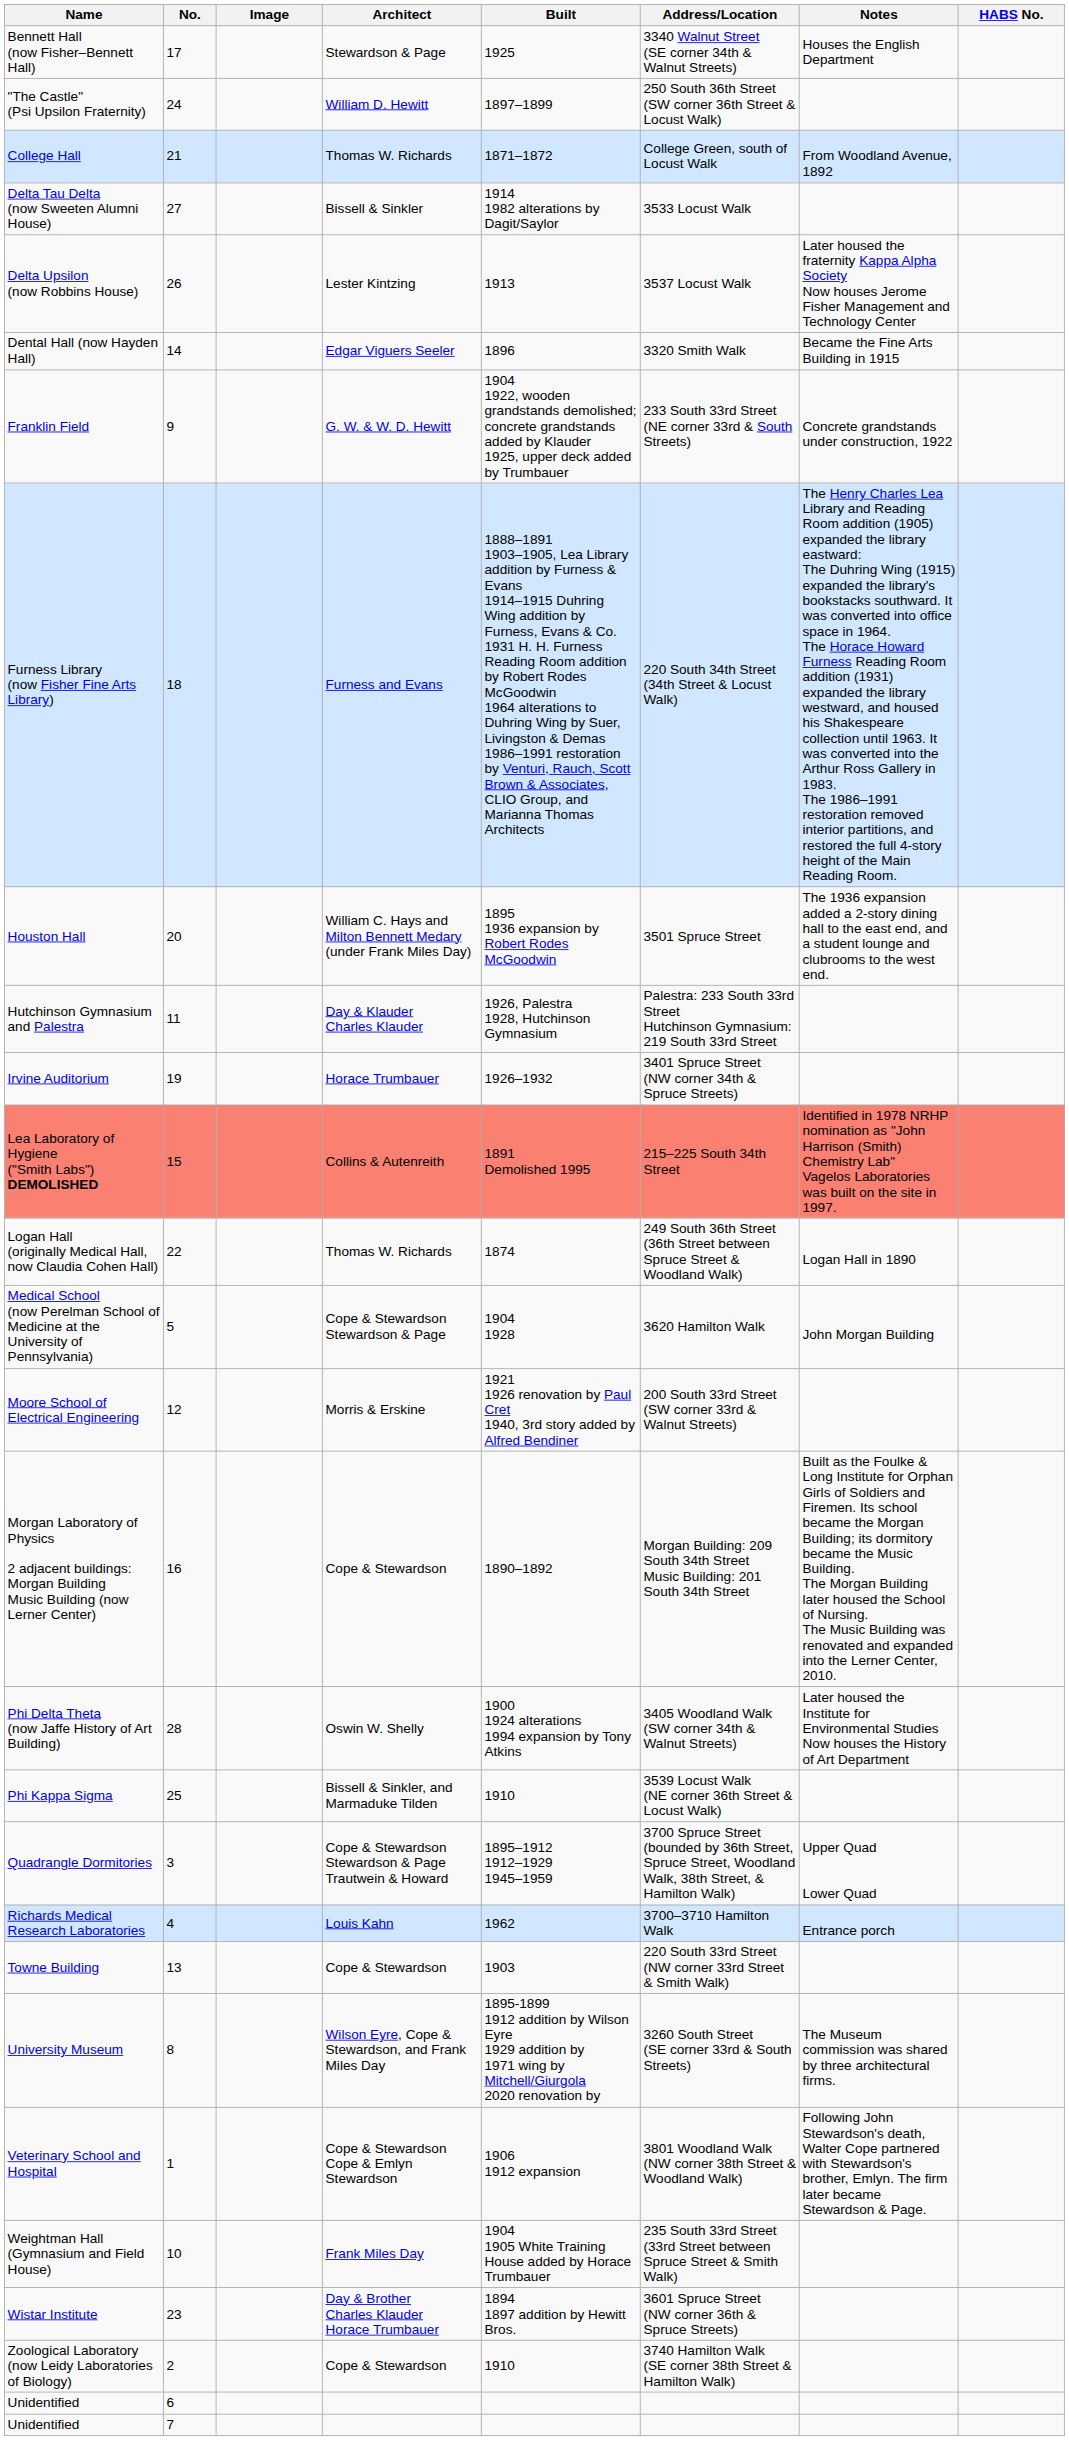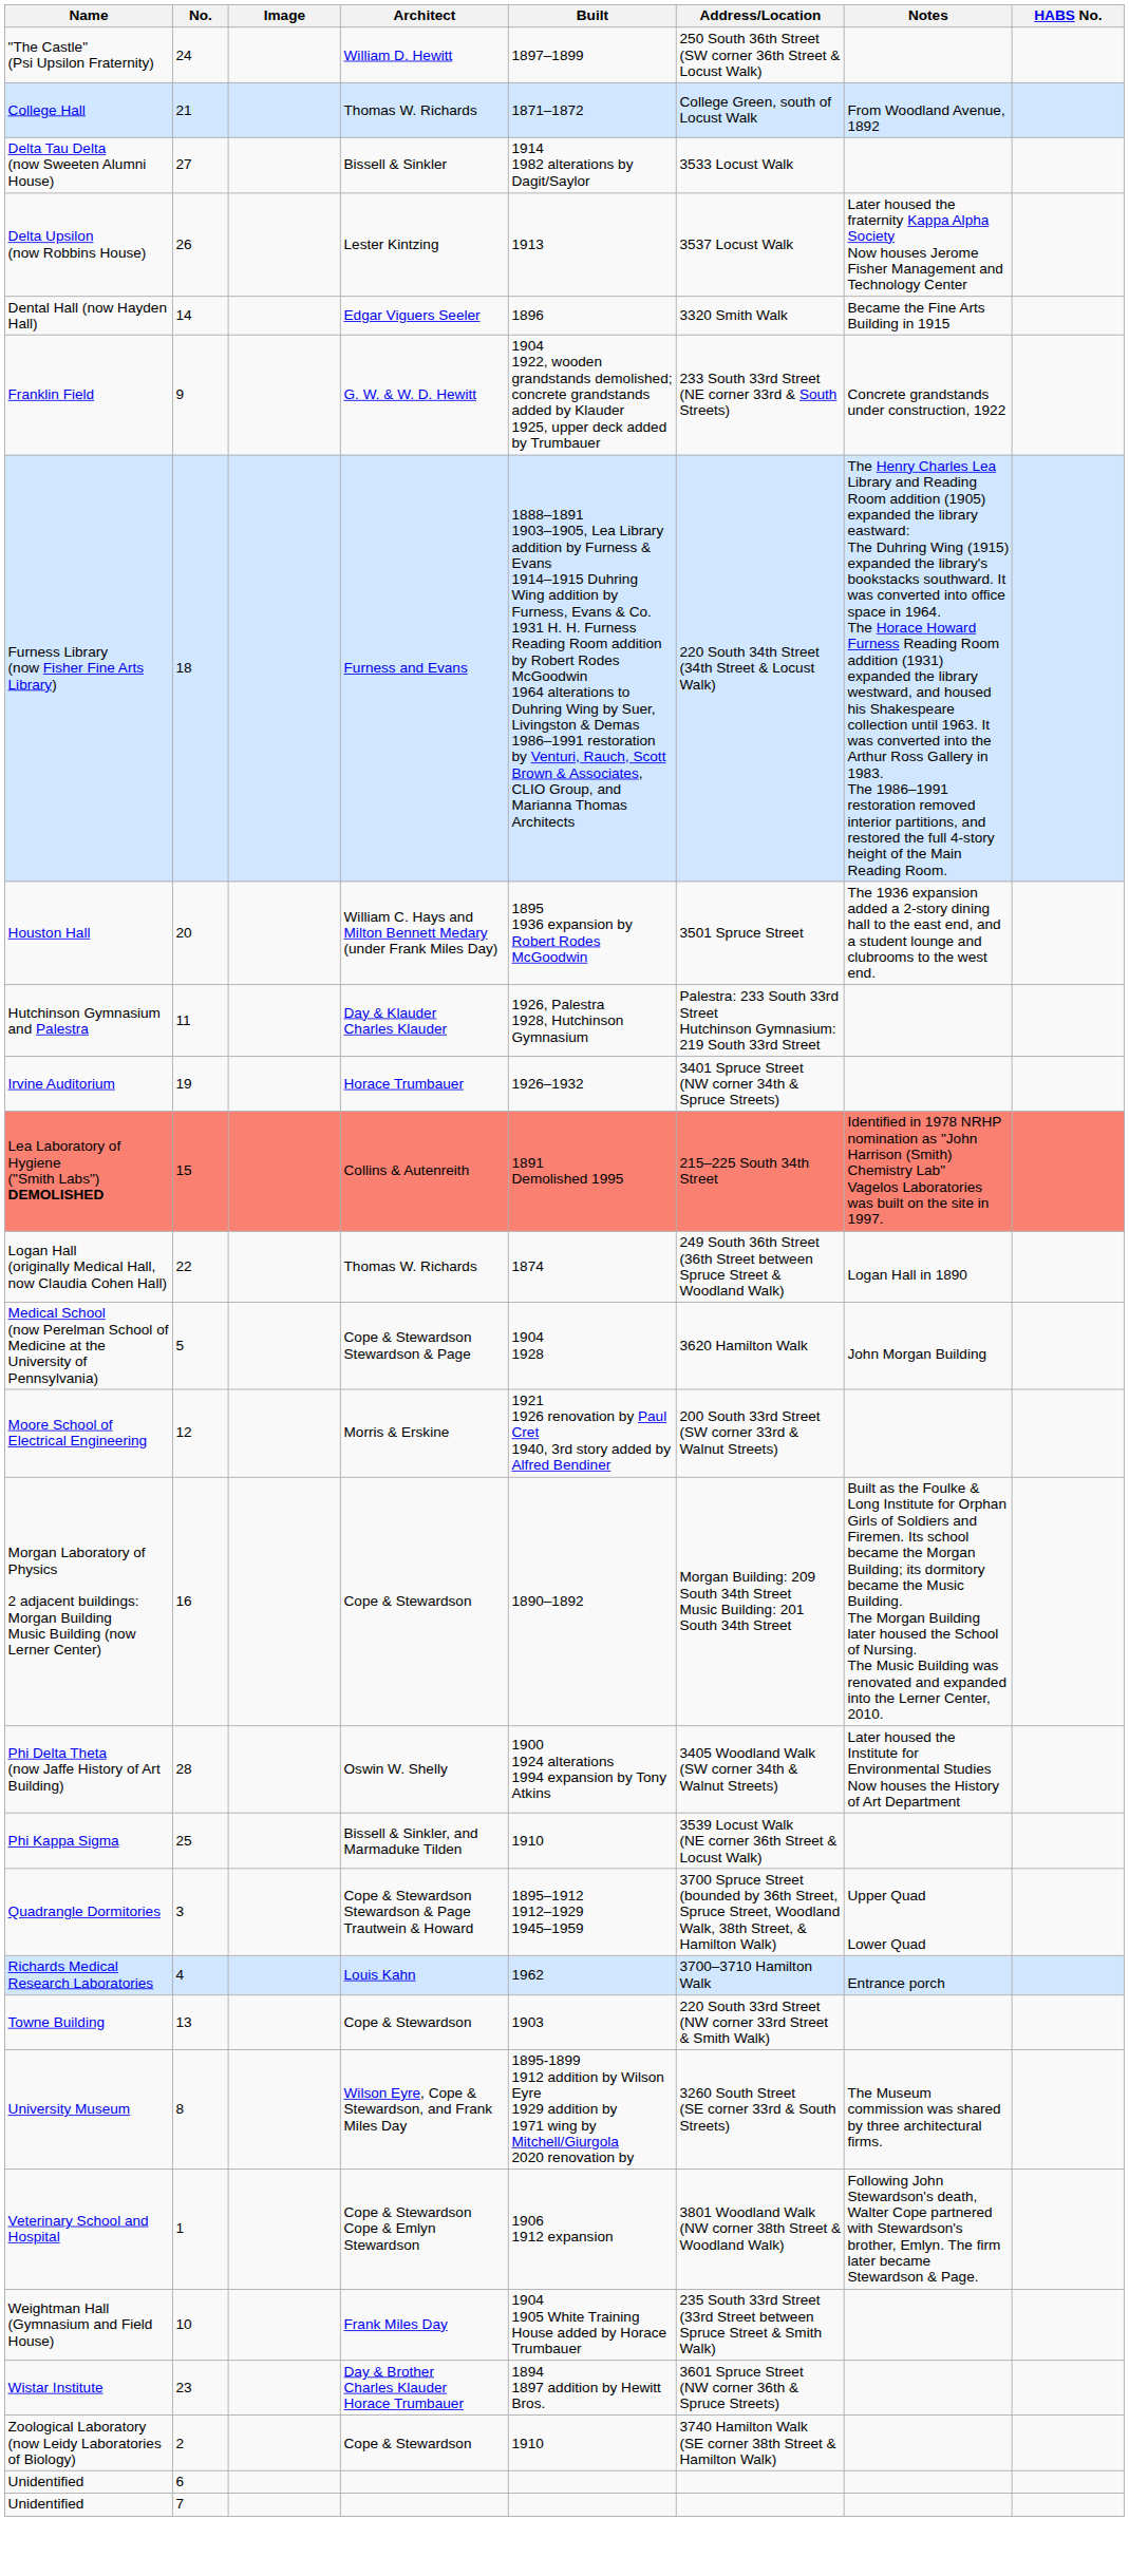 <table class="wikitable sortable">
 <tr>
 <th width="15%">Name</th>
 <th width="5%">No.</th>
 <th width="10%">Image</th>
 <th width="15%">Architect</th>
 <th width="15%">Built</th>
 <th width="15%">Address/Location</th>
 <th width="15%">Notes</th>
 <th width="10%"><a href='#'>HABS</a> No.</th>
-</tr>
-<tr>
-<td>Bennett Hall<br>(now Fisher–Bennett Hall)</td>
-<td>17</td>
-<td></td>
-<td>Stewardson & Page</td>
-<td>1925</td>
-<td>3340 <a href='#'>Walnut Street</a><br>(SE corner 34th & Walnut Streets)</td>
-<td>Houses the English Department</td>
-<td></td>
 </tr>
 <tr>
 <td>"The Castle"<br>(Psi Upsilon Fraternity)</td>
 <td>24</td>
 <td></td>
 <td><a href='#'>William D. Hewitt</a></td>
 <td>1897–1899</td>
 <td>250 South 36th Street<br>(SW corner 36th Street & Locust Walk)</td>
 <td></td>
 <td></td>
 </tr>
 <tr style="background-color:#D0E7FF">
 <td><a href='#'>College Hall</a></td>
 <td>21</td>
 <td></td>
 <td>Thomas W. Richards</td>
 <td>1871–1872</td>
 <td>College Green, south of Locust Walk</td>
 <td><br>From Woodland Avenue, 1892</td>
 <td></td>
 </tr>
 <tr>
 <td><a href='#'>Delta Tau Delta</a><br>(now Sweeten Alumni House)</td>
 <td>27</td>
 <td></td>
 <td>Bissell & Sinkler</td>
 <td>1914<br>1982 alterations by Dagit/Saylor</td>
 <td>3533 Locust Walk</td>
 <td></td>
 <td></td>
 </tr>
 <tr>
 <td><a href='#'>Delta Upsilon</a><br>(now Robbins House)</td>
 <td>26</td>
 <td></td>
 <td>Lester Kintzing</td>
 <td>1913</td>
 <td>3537 Locust Walk</td>
 <td>Later housed the fraternity <a href='#'>Kappa Alpha Society</a><br>Now houses Jerome Fisher Management and Technology Center</td>
 <td></td>
 </tr>
 <tr>
 <td>Dental Hall (now Hayden Hall)</td>
 <td>14</td>
 <td></td>
 <td><a href='#'>Edgar Viguers Seeler</a></td>
 <td>1896</td>
 <td>3320 Smith Walk</td>
 <td>Became the Fine Arts Building in 1915</td>
 <td></td>
 </tr>
 <tr>
 <td><a href='#'>Franklin Field</a></td>
 <td>9</td>
 <td></td>
 <td><a href='#'>G. W. & W. D. Hewitt</a></td>
 <td>1904<br>1922, wooden grandstands demolished; concrete grandstands added by Klauder<br>1925, upper deck added by Trumbauer</td>
 <td>233 South 33rd Street<br>(NE corner 33rd & <a href='#'>South</a> Streets)</td>
 <td><br>Concrete grandstands under construction, 1922</td>
 <td></td>
 </tr>
 <tr style="background-color:#D0E7FF">
 <td>Furness Library<br>(now <a href='#'>Fisher Fine Arts Library</a>)</td>
 <td>18</td>
 <td><br><br><br><br><br><br></td>
 <td><a href='#'>Furness and Evans</a></td>
 <td>1888–1891<br>1903–1905, Lea Library addition by Furness & Evans<br>1914–1915 Duhring Wing addition by Furness, Evans & Co.<br>1931 H. H. Furness Reading Room addition by Robert Rodes McGoodwin<br>1964 alterations to Duhring Wing by Suer, Livingston & Demas<br>1986–1991 restoration by <a href='#'>Venturi, Rauch, Scott Brown & Associates</a>, CLIO Group, and Marianna Thomas Architects</td>
 <td>220 South 34th Street<br>(34th Street & Locust Walk)</td>
 <td>The <a href='#'>Henry Charles Lea</a> Library and Reading Room addition (1905) expanded the library eastward:<br>The Duhring Wing (1915) expanded the library's bookstacks southward. It was converted into office space in 1964.<br>The <a href='#'>Horace Howard Furness</a> Reading Room addition (1931) expanded the library westward, and housed his Shakespeare collection until 1963. It was converted into the Arthur Ross Gallery in 1983.<br>The 1986–1991 restoration removed interior partitions, and restored the full 4-story height of the Main Reading Room.</td>
 <td></td>
 </tr>
 <tr>
 <td><a href='#'>Houston Hall</a></td>
 <td>20</td>
 <td></td>
 <td>William C. Hays and <a href='#'>Milton Bennett Medary</a><br>(under Frank Miles Day)</td>
 <td>1895<br>1936 expansion by <a href='#'>Robert Rodes McGoodwin</a></td>
 <td>3501 Spruce Street</td>
 <td>The 1936 expansion added a 2-story dining hall to the east end, and a student lounge and clubrooms to the west end.</td>
 <td></td>
 </tr>
 <tr>
 <td>Hutchinson Gymnasium and <a href='#'>Palestra</a></td>
 <td>11</td>
 <td></td>
 <td><a href='#'>Day & Klauder</a><br><a href='#'>Charles Klauder</a></td>
 <td>1926, Palestra<br>1928, Hutchinson Gymnasium</td>
 <td>Palestra: 233 South 33rd Street<br>Hutchinson Gymnasium: 219 South 33rd Street</td>
 <td></td>
 <td></td>
 </tr>
 <tr>
 <td><a href='#'>Irvine Auditorium</a></td>
 <td>19</td>
 <td></td>
 <td><a href='#'>Horace Trumbauer</a></td>
 <td>1926–1932</td>
 <td>3401 Spruce Street<br>(NW corner 34th & Spruce Streets)</td>
 <td></td>
 <td></td>
 </tr>
 <tr style="background:#FA8072">
 <td>Lea Laboratory of Hygiene<br>("Smith Labs")<br><strong>DEMOLISHED</strong></td>
 <td>15</td>
 <td></td>
 <td>Collins & Autenreith</td>
 <td>1891<br>Demolished 1995</td>
 <td>215–225 South 34th Street</td>
 <td>Identified in 1978 NRHP nomination as "John Harrison (Smith) Chemistry Lab"<br>Vagelos Laboratories was built on the site in 1997.</td>
 <td></td>
 </tr>
 <tr>
 <td>Logan Hall<br>(originally Medical Hall,<br>now Claudia Cohen Hall)</td>
 <td>22</td>
 <td></td>
 <td>Thomas W. Richards</td>
 <td>1874</td>
 <td>249 South 36th Street<br>(36th Street between Spruce Street & Woodland Walk)</td>
 <td><br>Logan Hall in 1890</td>
 <td></td>
 </tr>
 <tr>
 <td><a href='#'>Medical School</a><br>(now Perelman School of Medicine at the University of Pennsylvania)</td>
 <td>5</td>
 <td></td>
 <td>Cope & Stewardson<br>Stewardson & Page</td>
 <td>1904<br>1928</td>
 <td>3620 Hamilton Walk</td>
 <td><br>John Morgan Building</td>
 <td></td>
 </tr>
 <tr>
 <td><a href='#'>Moore School of Electrical Engineering</a></td>
 <td>12</td>
 <td></td>
 <td>Morris & Erskine</td>
 <td>1921<br>1926 renovation by <a href='#'>Paul Cret</a><br>1940, 3rd story added by <a href='#'>Alfred Bendiner</a></td>
 <td>200 South 33rd Street<br>(SW corner 33rd & Walnut Streets)</td>
 <td></td>
 <td></td>
 </tr>
 <tr>
 <td>Morgan Laboratory of Physics <br><br>2 adjacent buildings:<br>Morgan Building<br>Music Building (now Lerner Center)</td>
 <td>16</td>
 <td><br><br></td>
 <td>Cope & Stewardson</td>
 <td>1890–1892</td>
 <td>Morgan Building: 209 South 34th Street<br>Music Building: 201 South 34th Street</td>
 <td>Built as the Foulke & Long Institute for Orphan Girls of Soldiers and Firemen. Its school became the Morgan Building; its dormitory became the Music Building.<br>The Morgan Building later housed the School of Nursing.<br>The Music Building was renovated and expanded into the Lerner Center, 2010.</td>
 <td><br><br></td>
 </tr>
 <tr>
 <td><a href='#'>Phi Delta Theta</a><br>(now Jaffe History of Art Building)</td>
 <td>28</td>
 <td></td>
 <td>Oswin W. Shelly</td>
 <td>1900<br>1924 alterations<br>1994 expansion by Tony Atkins</td>
 <td>3405 Woodland Walk<br>(SW corner 34th & Walnut Streets)</td>
 <td>Later housed the Institute for Environmental Studies<br>Now houses the History of Art Department</td>
 <td></td>
 </tr>
 <tr>
 <td><a href='#'>Phi Kappa Sigma</a></td>
 <td>25</td>
 <td></td>
 <td>Bissell & Sinkler, and Marmaduke Tilden</td>
 <td>1910</td>
 <td>3539 Locust Walk<br>(NE corner 36th Street & Locust Walk)</td>
 <td></td>
 <td></td>
 </tr>
 <tr>
 <td><a href='#'>Quadrangle Dormitories</a></td>
 <td>3</td>
 <td></td>
 <td>Cope & Stewardson<br>Stewardson & Page<br>Trautwein & Howard</td>
 <td>1895–1912<br>1912–1929<br>1945–1959</td>
 <td>3700 Spruce Street<br>(bounded by 36th Street, Spruce Street, Woodland Walk, 38th Street, & Hamilton Walk)</td>
 <td><br>Upper Quad<br><br><br>Lower Quad</td>
 <td></td>
 </tr>
 <tr style="background-color:#D0E7FF">
 <td><a href='#'>Richards Medical Research Laboratories</a></td>
 <td>4</td>
 <td></td>
 <td><a href='#'>Louis Kahn</a></td>
 <td>1962</td>
 <td>3700–3710 Hamilton Walk</td>
 <td><br>Entrance porch</td>
 <td></td>
 </tr>
 <tr>
 <td><a href='#'>Towne Building</a></td>
 <td>13</td>
 <td></td>
 <td>Cope & Stewardson</td>
 <td>1903</td>
 <td>220 South 33rd Street<br>(NW corner 33rd Street & Smith Walk)</td>
 <td></td>
 <td></td>
 </tr>
 <tr>
 <td><a href='#'>University Museum</a></td>
 <td>8</td>
 <td></td>
 <td><a href='#'>Wilson Eyre</a>, Cope & Stewardson, and Frank Miles Day</td>
 <td>1895-1899<br>1912 addition by Wilson Eyre<br>1929 addition by<br>1971 wing by <a href='#'>Mitchell/Giurgola</a><br>2020 renovation by</td>
 <td>3260 South Street<br>(SE corner 33rd & South Streets)</td>
 <td><br>The Museum commission was shared by three architectural firms.</td>
 <td></td>
 </tr>
 <tr>
 <td><a href='#'>Veterinary School and Hospital</a></td>
 <td>1</td>
 <td></td>
 <td>Cope & Stewardson<br>Cope & Emlyn Stewardson</td>
 <td>1906<br>1912 expansion</td>
 <td>3801 Woodland Walk<br>(NW corner 38th Street & Woodland Walk)</td>
 <td>Following John Stewardson's death, Walter Cope partnered with Stewardson's brother, Emlyn. The firm later became Stewardson & Page.</td>
 <td></td>
 </tr>
 <tr>
 <td>Weightman Hall<br>(Gymnasium and Field House)</td>
 <td>10</td>
 <td></td>
 <td><a href='#'>Frank Miles Day</a></td>
 <td>1904<br>1905 White Training House added by Horace Trumbauer</td>
 <td>235 South 33rd Street<br>(33rd Street between Spruce Street & Smith Walk)</td>
 <td></td>
 <td></td>
 </tr>
 <tr>
 <td><a href='#'>Wistar Institute</a></td>
 <td>23</td>
 <td></td>
 <td><a href='#'>Day & Brother</a><br><a href='#'>Charles Klauder</a><br><a href='#'>Horace Trumbauer</a></td>
 <td>1894<br>1897 addition by Hewitt Bros.</td>
 <td>3601 Spruce Street<br>(NW corner 36th & Spruce Streets)</td>
 <td></td>
 <td></td>
 </tr>
 <tr>
 <td>Zoological Laboratory<br>(now Leidy Laboratories of Biology)</td>
 <td>2</td>
 <td></td>
 <td>Cope & Stewardson</td>
 <td>1910</td>
 <td>3740 Hamilton Walk<br>(SE corner 38th Street & Hamilton Walk)</td>
 <td></td>
 </tr>
 <tr>
 <td>Unidentified</td>
 <td>6</td>
 <td></td>
 <td></td>
 <td></td>
 <td></td>
 <td></td>
 <td></td>
 </tr>
 <tr>
 <td>Unidentified</td>
 <td>7</td>
 <td></td>
 <td></td>
 <td></td>
 <td></td>
 <td></td>
 <td></td>
 </tr>
 </table>
